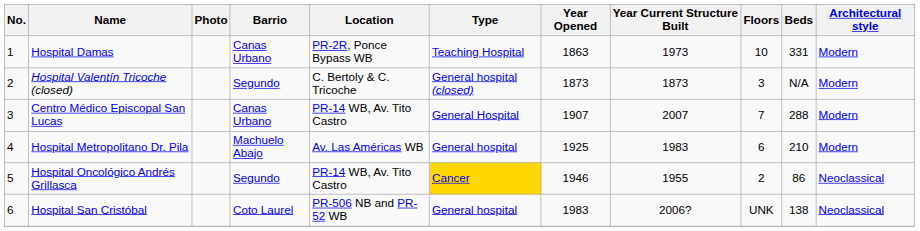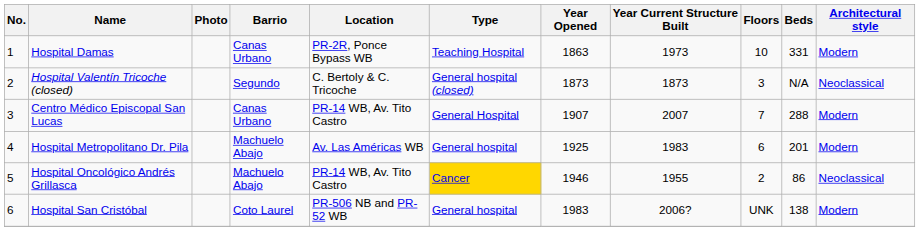 <table class="wikitable sortable">
 <tr>
 <th>No.</th>
 <th>Name</th>
 <th>Photo</th>
 <th>Barrio</th>
 <th>Location</th>
 <th>Type</th>
 <th>Year Opened</th>
 <th>Year Current Structure Built</th>
 <th>Floors</th>
 <th>Beds</th>
 <th><a href='#'>Architectural style</a></th>
 </tr>
 <tr>
 <td>1</td>
 <td><a href='#'>Hospital Damas</a></td>
 <td></td>
 <td><a href='#'>Canas Urbano</a></td>
 <td><a href='#'>PR-2R</a>, Ponce Bypass WB</td>
 <td><a href='#'>Teaching Hospital</a></td>
 <td align="center">1863</td>
 <td align="center">1973</td>
 <td align="center">10</td>
 <td align="center">331</td>
 <td><a href='#'>Modern</a></td>
 </tr>
 <tr>
 <td>2</td>
 <td><em><a href='#'>Hospital Valentín Tricoche</a></em><br><em>(closed)</em></td>
 <td></td>
 <td><a href='#'>Segundo</a></td>
 <td>C. Bertoly & C. Tricoche</td>
 <td><a href='#'>General hospital <em>(closed)</em></a></td>
 <td align="center">1873</td>
 <td align="center">1873</td>
 <td align="center">3</td>
 <td align="center">N/A</td>
-<td><a href='#'>Modern</a></td>
+<td><a href='#'>Neoclassical</a></td>
 </tr>
 <tr>
 <td>3</td>
 <td><a href='#'>Centro Médico Episcopal San Lucas</a></td>
 <td></td>
 <td><a href='#'>Canas Urbano</a></td>
 <td><a href='#'>PR-14</a> WB, Av. Tito Castro</td>
 <td><a href='#'>General Hospital</a></td>
 <td align="center">1907</td>
 <td align="center">2007</td>
 <td align="center">7</td>
 <td align="center">288</td>
 <td><a href='#'>Modern</a></td>
 </tr>
 <tr>
 <td>4</td>
 <td><a href='#'>Hospital Metropolitano Dr. Pila</a></td>
 <td></td>
 <td><a href='#'>Machuelo Abajo</a></td>
 <td><a href='#'>Av. Las Américas</a> WB</td>
 <td><a href='#'>General hospital</a></td>
 <td align="center">1925</td>
 <td align="center">1983</td>
 <td align="center">6</td>
-<td align="center">210</td>
+<td align="center">201</td>
 <td><a href='#'>Modern</a></td>
 </tr>
 <tr>
 <td>5</td>
 <td><a href='#'>Hospital Oncológico Andrés Grillasca</a></td>
 <td></td>
-<td><a href='#'>Segundo</a></td>
+<td><a href='#'>Machuelo Abajo</a></td>
 <td><a href='#'>PR-14</a> WB, Av. Tito Castro</td>
 <td style="background: gold;"><a href='#'>Cancer</a></td>
 <td align="center">1946</td>
 <td align="center">1955</td>
 <td align="center">2</td>
 <td align="center">86</td>
 <td><a href='#'>Neoclassical</a></td>
 </tr>
 <tr>
 <td>6</td>
 <td><a href='#'>Hospital San Cristóbal</a></td>
 <td></td>
 <td><a href='#'>Coto Laurel</a></td>
 <td><a href='#'>PR-506</a> NB and <a href='#'>PR-52</a> WB</td>
 <td><a href='#'>General hospital</a></td>
 <td align="center">1983</td>
 <td align="center">2006?</td>
 <td align="center">UNK</td>
 <td align="center">138</td>
-<td><a href='#'>Neoclassical</a></td>
+<td><a href='#'>Modern</a></td>
 </tr>
 <tr>
 </tr>
 </table>
